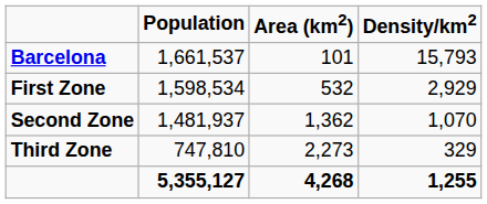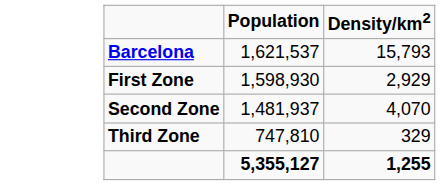 <table class="wikitable" style="float:right;">
 <tr>
 <td></td>
 <td><strong>Population</strong></td>
-<td><strong>Area (km<sup>2</sup>)</strong></td>
 <td><strong>Density/km<sup>2</sup></strong></td>
 </tr>
 <tr>
 <td><strong><span><a href='#'>Barcelona</a></span></strong></td>
-<td style="text-align:right;">1,661,537</td>
-<td style="text-align:right;">101</td>
+<td style="text-align:right;">1,621,537</td>
 <td style="text-align:right;">15,793</td>
 </tr>
 <tr>
 <td><strong><span>First Zone</span></strong></td>
-<td style="text-align:right;">1,598,534</td>
-<td style="text-align:right;">532</td>
+<td style="text-align:right;">1,598,930</td>
 <td style="text-align:right;">2,929</td>
 </tr>
 <tr>
 <td><strong><span>Second Zone</span></strong></td>
 <td style="text-align:right;">1,481,937</td>
-<td style="text-align:right;">1,362</td>
-<td style="text-align:right;">1,070</td>
+<td style="text-align:right;">4,070</td>
 </tr>
 <tr>
 <td><strong><span>Third Zone</span></strong></td>
 <td style="text-align:right;">747,810</td>
-<td style="text-align:right;">2,273</td>
 <td style="text-align:right;">329</td>
 </tr>
 <tr>
 <td></td>
 <td style="text-align:right;"><strong>5,355,127</strong></td>
-<td style="text-align:right;"><strong>4,268</strong></td>
 <td style="text-align:right;"><strong>1,255</strong></td>
 </tr>
 </table>
